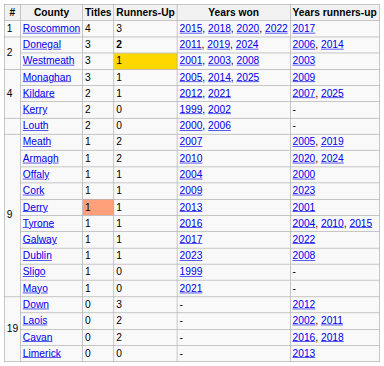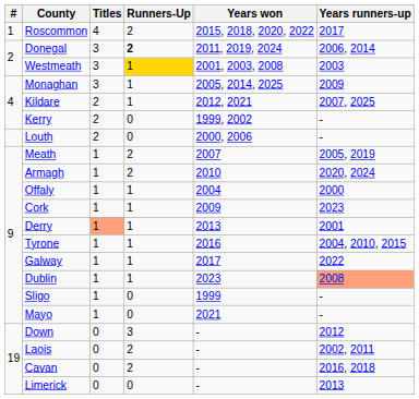 <table class="sortable wikitable">
 <tr>
 <th>#</th>
 <th>County</th>
 <th>Titles</th>
 <th>Runners-Up</th>
 <th>Years won</th>
 <th>Years runners-up</th>
 </tr>
 <tr>
 <td>1</td>
 <td> <a href='#'>Roscommon</a></td>
 <td>4</td>
-<td>3</td>
+<td>2</td>
 <td><a href='#'>2015</a>, <a href='#'>2018</a>, <a href='#'>2020</a>, <a href='#'>2022</a></td>
 <td><a href='#'>2017</a></td>
 </tr>
 <tr>
 <td rowspan="2">2</td>
 <td> <a href='#'>Donegal</a></td>
 <td>3</td>
 <td><strong>2</strong></td>
 <td><a href='#'>2011</a>, <a href='#'>2019</a>, <a href='#'>2024</a></td>
 <td><a href='#'>2006</a>, <a href='#'>2014</a></td>
 </tr>
 <tr>
 <td> <a href='#'>Westmeath</a></td>
 <td>3</td>
 <td style="background: gold;">1</td>
 <td><a href='#'>2001</a>, <a href='#'>2003</a>, <a href='#'>2008</a></td>
 <td><a href='#'>2003</a></td>
 </tr>
 <tr>
 <td rowspan="3">4</td>
 <td> <a href='#'>Monaghan</a></td>
 <td>3</td>
 <td>1</td>
 <td><a href='#'>2005</a>, <a href='#'>2014</a>, <a href='#'>2025</a></td>
 <td><a href='#'>2009</a></td>
 </tr>
 <tr>
 <td> <a href='#'>Kildare</a></td>
 <td>2</td>
 <td>1</td>
 <td><a href='#'>2012</a>, <a href='#'>2021</a></td>
 <td><a href='#'>2007</a>, <a href='#'>2025</a></td>
 </tr>
 <tr>
 <td> <a href='#'>Kerry</a></td>
 <td>2</td>
 <td>0</td>
 <td><a href='#'>1999</a>, <a href='#'>2002</a></td>
 <td>-</td>
 </tr>
 <tr>
 <td></td>
 <td> <a href='#'>Louth</a></td>
 <td>2</td>
 <td>0</td>
 <td><a href='#'>2000</a>, <a href='#'>2006</a></td>
 <td>-</td>
 </tr>
 <tr>
 <td rowspan="10">9</td>
 <td> <a href='#'>Meath</a></td>
 <td>1</td>
 <td>2</td>
 <td><a href='#'>2007</a></td>
 <td><a href='#'>2005</a>, <a href='#'>2019</a></td>
 </tr>
 <tr>
 <td> <a href='#'>Armagh</a></td>
 <td>1</td>
 <td>2</td>
 <td><a href='#'>2010</a></td>
 <td><a href='#'>2020</a>, <a href='#'>2024</a></td>
 </tr>
 <tr>
 <td> <a href='#'>Offaly</a></td>
 <td>1</td>
 <td>1</td>
 <td><a href='#'>2004</a></td>
 <td><a href='#'>2000</a></td>
 </tr>
 <tr>
 <td> <a href='#'>Cork</a></td>
 <td>1</td>
 <td>1</td>
 <td><a href='#'>2009</a></td>
 <td><a href='#'>2023</a></td>
 </tr>
 <tr>
 <td> <a href='#'>Derry</a></td>
 <td style="background: lightsalmon;">1</td>
 <td>1</td>
 <td><a href='#'>2013</a></td>
 <td><a href='#'>2001</a></td>
 </tr>
 <tr>
 <td> <a href='#'>Tyrone</a></td>
 <td>1</td>
 <td>1</td>
 <td><a href='#'>2016</a></td>
 <td><a href='#'>2004</a>, <a href='#'>2010</a>, <a href='#'>2015</a></td>
 </tr>
 <tr>
 <td> <a href='#'>Galway</a></td>
 <td>1</td>
 <td>1</td>
 <td><a href='#'>2017</a></td>
 <td><a href='#'>2022</a></td>
 </tr>
 <tr>
 <td> <a href='#'>Dublin</a></td>
 <td>1</td>
 <td>1</td>
 <td><a href='#'>2023</a></td>
-<td><a href='#'>2008</a></td>
+<td style="background: lightsalmon;"><a href='#'>2008</a></td>
 </tr>
 <tr>
 <td> <a href='#'>Sligo</a></td>
 <td>1</td>
 <td>0</td>
 <td><a href='#'>1999</a></td>
 <td>-</td>
 </tr>
 <tr>
 <td> <a href='#'>Mayo</a></td>
 <td>1</td>
 <td>0</td>
 <td><a href='#'>2021</a></td>
 <td>-</td>
 </tr>
 <tr>
 <td rowspan="4">19</td>
 <td> <a href='#'>Down</a></td>
 <td>0</td>
 <td>3</td>
 <td>-</td>
 <td><a href='#'>2012</a></td>
 </tr>
 <tr>
 <td> <a href='#'>Laois</a></td>
 <td>0</td>
 <td>2</td>
 <td>-</td>
 <td><a href='#'>2002</a>, <a href='#'>2011</a></td>
 </tr>
 <tr>
 <td> <a href='#'>Cavan</a></td>
 <td>0</td>
 <td>2</td>
 <td>-</td>
 <td><a href='#'>2016</a>, <a href='#'>2018</a></td>
 </tr>
 <tr>
 <td> <a href='#'>Limerick</a></td>
 <td>0</td>
 <td>0</td>
 <td>-</td>
 <td><a href='#'>2013</a></td>
 </tr>
 </table>
